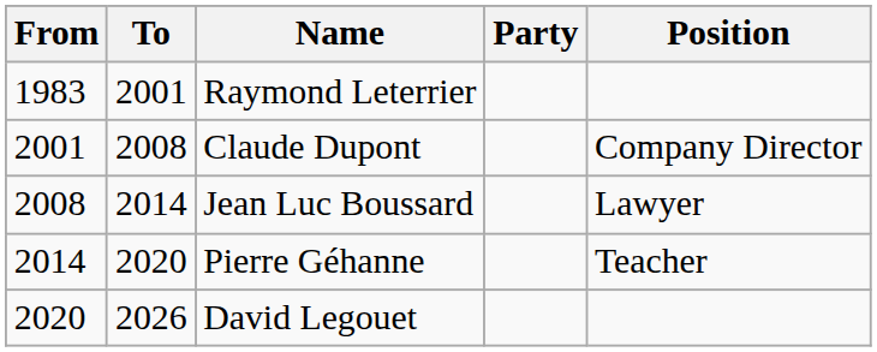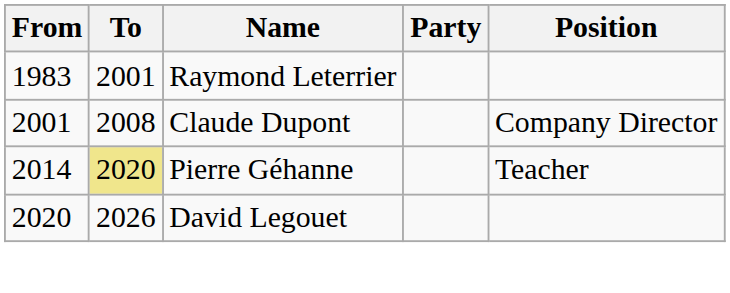 <table class="wikitable">
 <tr>
 <th>From</th>
 <th>To</th>
 <th>Name</th>
 <th>Party</th>
 <th>Position</th>
 </tr>
 <tr>
 <td>1983</td>
 <td>2001</td>
 <td>Raymond Leterrier</td>
 <td></td>
 <td></td>
 </tr>
 <tr>
 <td>2001</td>
 <td>2008</td>
 <td>Claude Dupont</td>
 <td></td>
 <td>Company Director</td>
 </tr>
 <tr>
-<td>2008</td>
 <td>2014</td>
-<td>Jean Luc Boussard</td>
-<td></td>
-<td>Lawyer</td>
-</tr>
-<tr>
-<td>2014</td>
-<td>2020</td>
+<td style="background: khaki;">2020</td>
 <td>Pierre Géhanne</td>
 <td></td>
 <td>Teacher</td>
 </tr>
 <tr>
 <td>2020</td>
 <td>2026</td>
 <td>David Legouet</td>
 <td></td>
 <td></td>
 </tr>
 </table>
